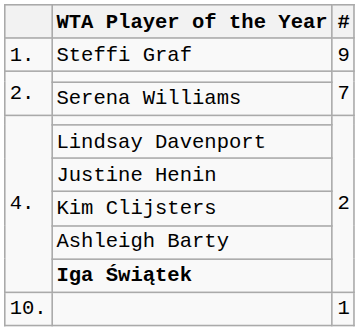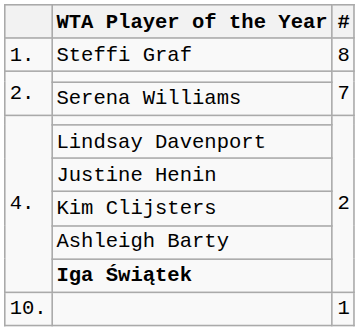 <table class="wikitable">
 <tr>
 <th></th>
 <th>WTA Player of the Year</th>
 <th>#</th>
 </tr>
 <tr>
 <td>1.</td>
 <td> Steffi Graf</td>
-<td>9</td>
+<td>8</td>
 </tr>
 <tr>
 <td rowspan=2>2.</td>
 <td></td>
 <td rowspan=2>7</td>
 </tr>
 <tr>
 <td> Serena Williams</td>
 </tr>
 <tr>
 <td rowspan=6>4.</td>
 <td></td>
 <td rowspan=6>2</td>
 </tr>
 <tr>
 <td> Lindsay Davenport</td>
 </tr>
 <tr>
 <td> Justine Henin</td>
 </tr>
 <tr>
 <td> Kim Clijsters</td>
 </tr>
 <tr>
 <td> Ashleigh Barty</td>
 </tr>
 <tr>
 <td> <strong>Iga Świątek</strong></td>
 </tr>
 <tr>
 <td>10.</td>
 <td></td>
 <td>1</td>
 </tr>
 </table>
